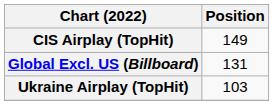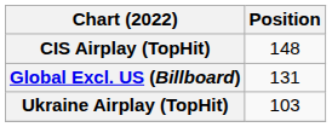 <table class="wikitable sortable plainrowheaders" style="text-align:center">
 <tr>
 <th scope="col">Chart (2022)</th>
 <th scope="col">Position</th>
 </tr>
 <tr>
 <th scope="row">CIS Airplay (TopHit)</th>
-<td>149</td>
+<td>148</td>
 </tr>
 <tr>
 <th scope="row"><a href='#'>Global Excl. US</a> (<em>Billboard</em>)</th>
 <td>131</td>
 </tr>
 <tr>
 <th scope="row">Ukraine Airplay (TopHit)</th>
 <td>103</td>
 </tr>
 <tr>
 </tr>
 </table>
